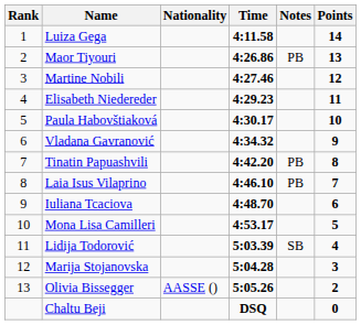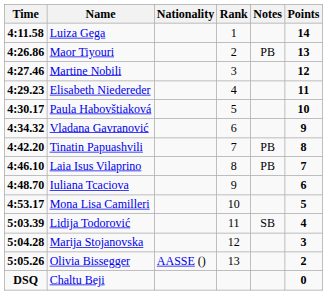 <table class="wikitable sortable" style="text-align:center">
 <tr>
-<th>Rank</th>
+<th>Time</th>
 <th>Name</th>
 <th>Nationality</th>
-<th>Time</th>
+<th>Rank</th>
 <th>Notes</th>
 <th>Points</th>
 </tr>
 <tr>
-<td>1</td>
+<td><strong>4:11.58</strong></td>
 <td align=left><a href='#'>Luiza Gega</a></td>
 <td align=left></td>
-<td><strong>4:11.58</strong></td>
+<td>1</td>
 <td></td>
 <td><strong>14</strong></td>
 </tr>
 <tr>
-<td>2</td>
+<td><strong>4:26.86</strong></td>
 <td align=left><a href='#'>Maor Tiyouri</a></td>
 <td align=left></td>
-<td><strong>4:26.86</strong></td>
+<td>2</td>
 <td>PB</td>
 <td><strong>13</strong></td>
 </tr>
 <tr>
-<td>3</td>
+<td><strong>4:27.46</strong></td>
 <td align=left><a href='#'>Martine Nobili</a></td>
 <td align=left></td>
-<td><strong>4:27.46</strong></td>
+<td>3</td>
 <td></td>
 <td><strong>12</strong></td>
 </tr>
 <tr>
-<td>4</td>
+<td><strong>4:29.23</strong></td>
 <td align=left><a href='#'>Elisabeth Niedereder</a></td>
 <td align=left></td>
-<td><strong>4:29.23</strong></td>
+<td>4</td>
 <td></td>
 <td><strong>11</strong></td>
 </tr>
 <tr>
-<td>5</td>
+<td><strong>4:30.17 </strong></td>
 <td align=left><a href='#'>Paula Habovštiaková</a></td>
 <td align=left></td>
-<td><strong>4:30.17 </strong></td>
+<td>5</td>
 <td></td>
 <td><strong>10</strong></td>
 </tr>
 <tr>
-<td>6</td>
+<td><strong>4:34.32</strong></td>
 <td align=left><a href='#'>Vladana Gavranović</a></td>
 <td align=left></td>
-<td><strong>4:34.32</strong></td>
+<td>6</td>
 <td></td>
 <td><strong>9</strong></td>
 </tr>
 <tr>
-<td>7</td>
+<td><strong>4:42.20</strong></td>
 <td align=left><a href='#'>Tinatin Papuashvili</a></td>
 <td align=left></td>
-<td><strong>4:42.20</strong></td>
+<td>7</td>
 <td>PB</td>
 <td><strong>8</strong></td>
 </tr>
 <tr>
-<td>8</td>
+<td><strong>4:46.10</strong></td>
 <td align=left><a href='#'>Laia Isus Vilaprino</a></td>
 <td align=left></td>
-<td><strong>4:46.10</strong></td>
+<td>8</td>
 <td>PB</td>
 <td><strong>7</strong></td>
 </tr>
 <tr>
-<td>9</td>
+<td><strong>4:48.70</strong></td>
 <td align=left><a href='#'>Iuliana Tcaciova</a></td>
 <td align=left></td>
-<td><strong>4:48.70</strong></td>
+<td>9</td>
 <td></td>
 <td><strong>6</strong></td>
 </tr>
 <tr>
-<td>10</td>
+<td><strong>4:53.17</strong></td>
 <td align=left><a href='#'>Mona Lisa Camilleri</a></td>
 <td align=left></td>
-<td><strong>4:53.17</strong></td>
+<td>10</td>
 <td></td>
 <td><strong>5</strong></td>
 </tr>
 <tr>
-<td>11</td>
+<td><strong>5:03.39</strong></td>
 <td align=left><a href='#'>Lidija Todorović</a></td>
 <td align=left></td>
-<td><strong>5:03.39</strong></td>
+<td>11</td>
 <td>SB</td>
 <td><strong>4</strong></td>
 </tr>
 <tr>
-<td>12</td>
+<td><strong>5:04.28</strong></td>
 <td align=left><a href='#'>Marija Stojanovska</a></td>
 <td align=left></td>
-<td><strong>5:04.28</strong></td>
+<td>12</td>
 <td></td>
 <td><strong>3</strong></td>
 </tr>
 <tr>
-<td>13</td>
+<td><strong>5:05.26</strong></td>
 <td align=left><a href='#'>Olivia Bissegger</a></td>
 <td align=left> <a href='#'>AASSE</a> ()</td>
-<td><strong>5:05.26</strong></td>
+<td>13</td>
 <td></td>
 <td><strong>2</strong></td>
 </tr>
 <tr>
-<td></td>
+<td><strong>DSQ</strong></td>
 <td align=left><a href='#'>Chaltu Beji</a></td>
 <td align=left></td>
-<td><strong>DSQ</strong></td>
+<td></td>
 <td></td>
 <td><strong>0</strong></td>
 </tr>
 </table>
